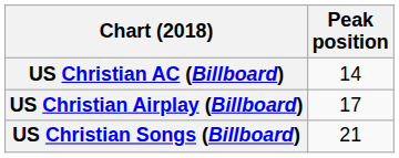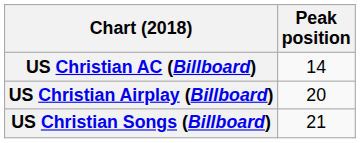 <table class="wikitable plainrowheaders" style="text-align:center">
 <tr>
 <th scope="col">Chart (2018)</th>
 <th scope="col">Peak<br>position</th>
 </tr>
 <tr>
 <th scope="row">US <a href='#'>Christian AC</a> (<em><a href='#'>Billboard</a></em>)</th>
 <td>14</td>
 </tr>
 <tr>
 <th scope="row">US <a href='#'>Christian Airplay</a> (<em><a href='#'>Billboard</a></em>)</th>
-<td>17</td>
+<td>20</td>
 </tr>
 <tr>
 <th scope="row">US <a href='#'>Christian Songs</a> (<em><a href='#'>Billboard</a></em>)</th>
 <td>21</td>
 </tr>
 </table>
